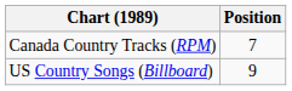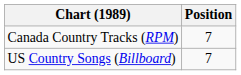 <table class="wikitable sortable">
 <tr>
 <th scope="col">Chart (1989)</th>
 <th scope="col">Position</th>
 </tr>
 <tr>
 <td>Canada Country Tracks (<em><a href='#'>RPM</a></em>)</td>
 <td align="center">7</td>
 </tr>
 <tr>
 <td>US <a href='#'>Country Songs</a> (<em><a href='#'>Billboard</a></em>)</td>
-<td align="center">9</td>
+<td align="center">7</td>
 </tr>
 </table>
